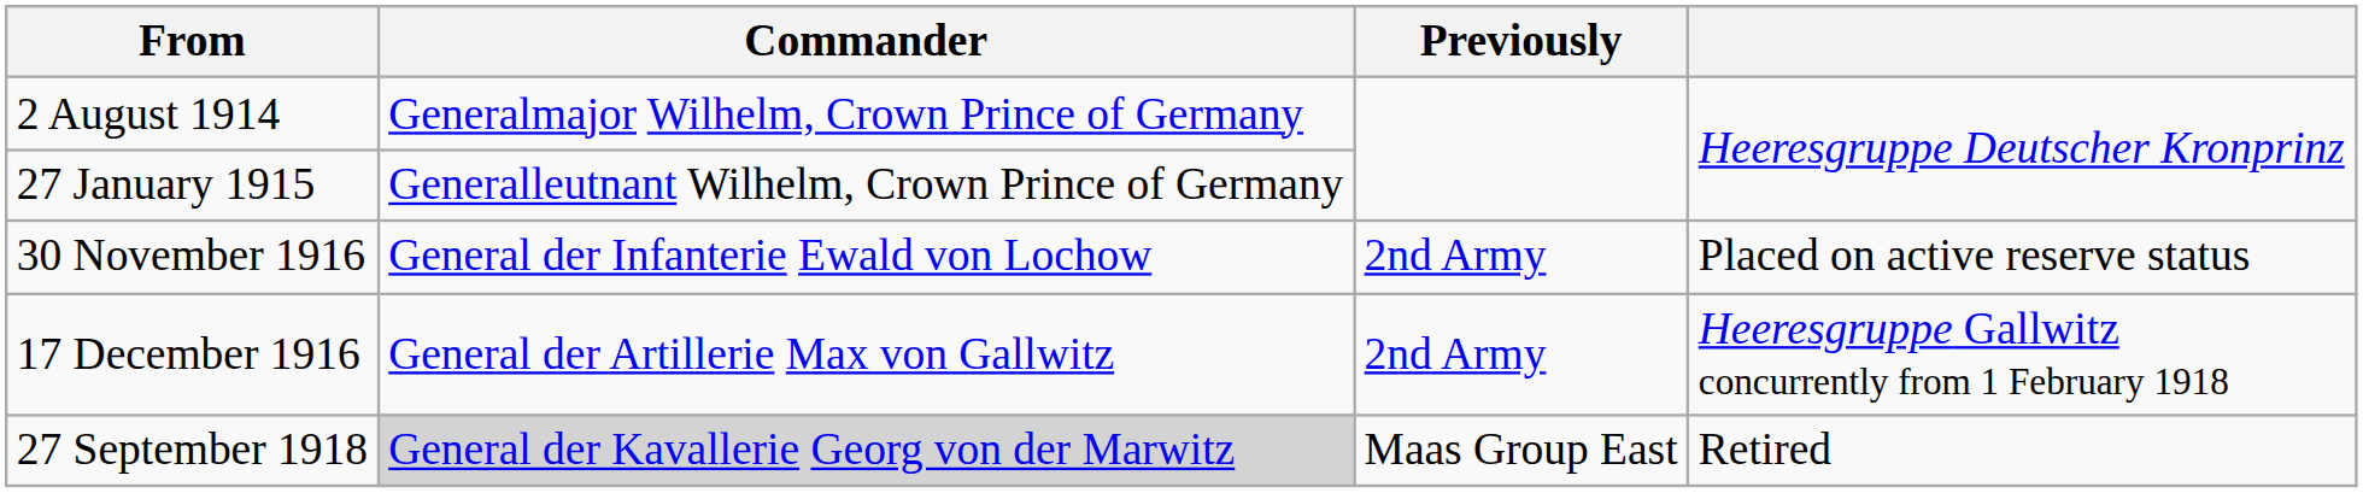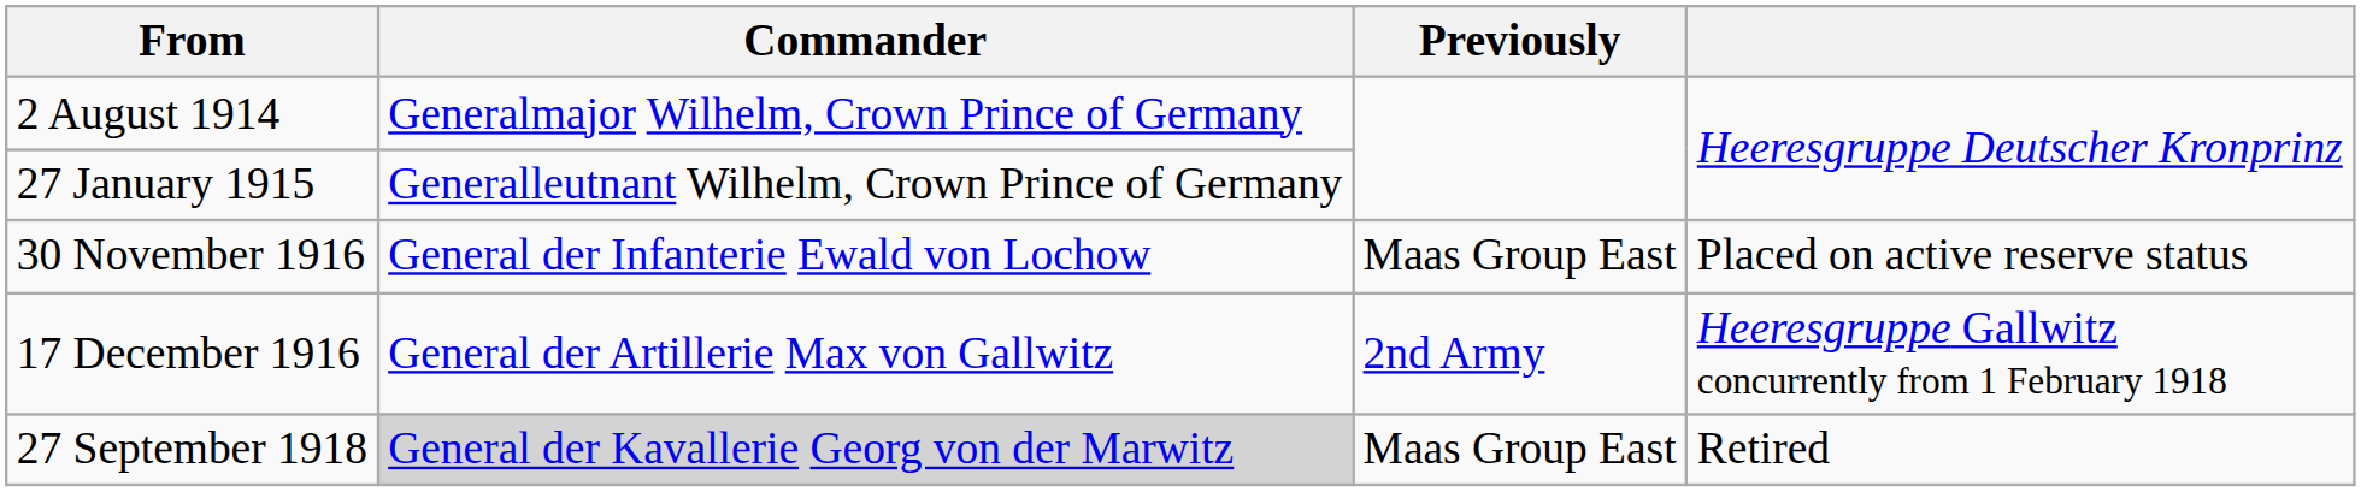 <table class="wikitable">
 <tr>
 <th>From</th>
 <th>Commander</th>
 <th>Previously</th>
 <th></th>
 </tr>
 <tr>
 <td>2 August 1914</td>
 <td><a href='#'>Generalmajor</a> <a href='#'>Wilhelm, Crown Prince of Germany</a></td>
 <td rowspan=2></td>
 <td rowspan=2><a href='#'><em>Heeresgruppe Deutscher Kronprinz</em></a></td>
 </tr>
 <tr>
 <td>27 January 1915</td>
 <td><a href='#'>Generalleutnant</a> Wilhelm, Crown Prince of Germany</td>
 </tr>
 <tr>
 <td>30 November 1916</td>
 <td><a href='#'>General der Infanterie</a> <a href='#'>Ewald von Lochow</a></td>
-<td><a href='#'>2nd Army</a></td>
+<td>Maas Group East</td>
 <td>Placed on active reserve status</td>
 </tr>
 <tr>
 <td>17 December 1916</td>
 <td><a href='#'>General der Artillerie</a> <a href='#'>Max von Gallwitz</a></td>
 <td><a href='#'>2nd Army</a></td>
 <td><a href='#'><em>Heeresgruppe</em> Gallwitz</a><br><small>concurrently from 1 February 1918</small></td>
 </tr>
 <tr>
 <td>27 September 1918</td>
 <td style="background: lightgrey;"><a href='#'>General der Kavallerie</a> <a href='#'>Georg von der Marwitz</a></td>
 <td>Maas Group East</td>
 <td>Retired</td>
 </tr>
 </table>
